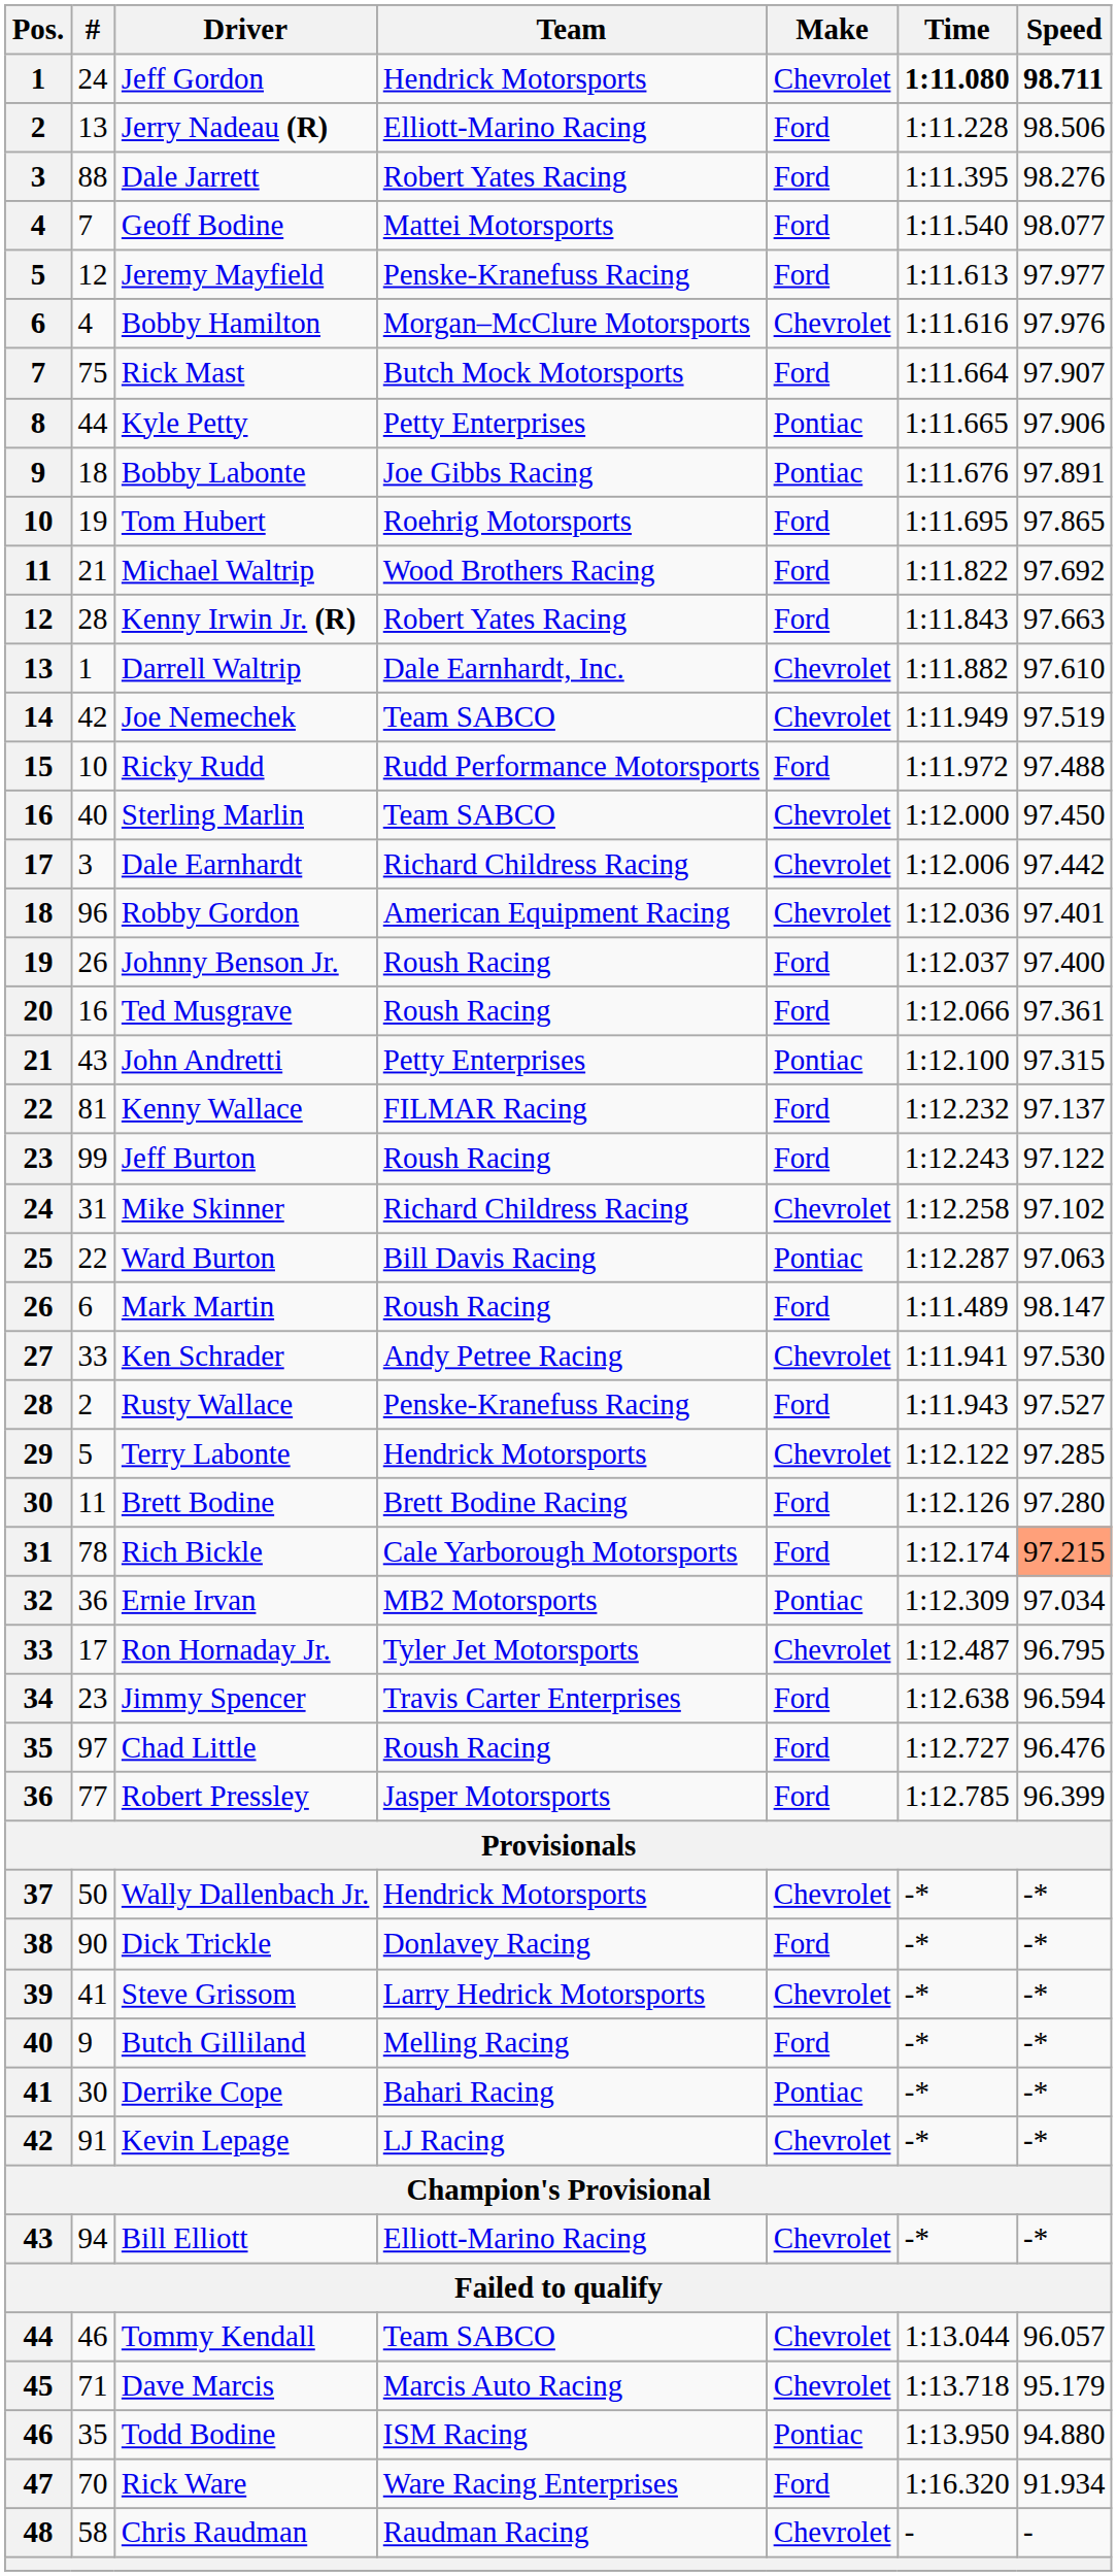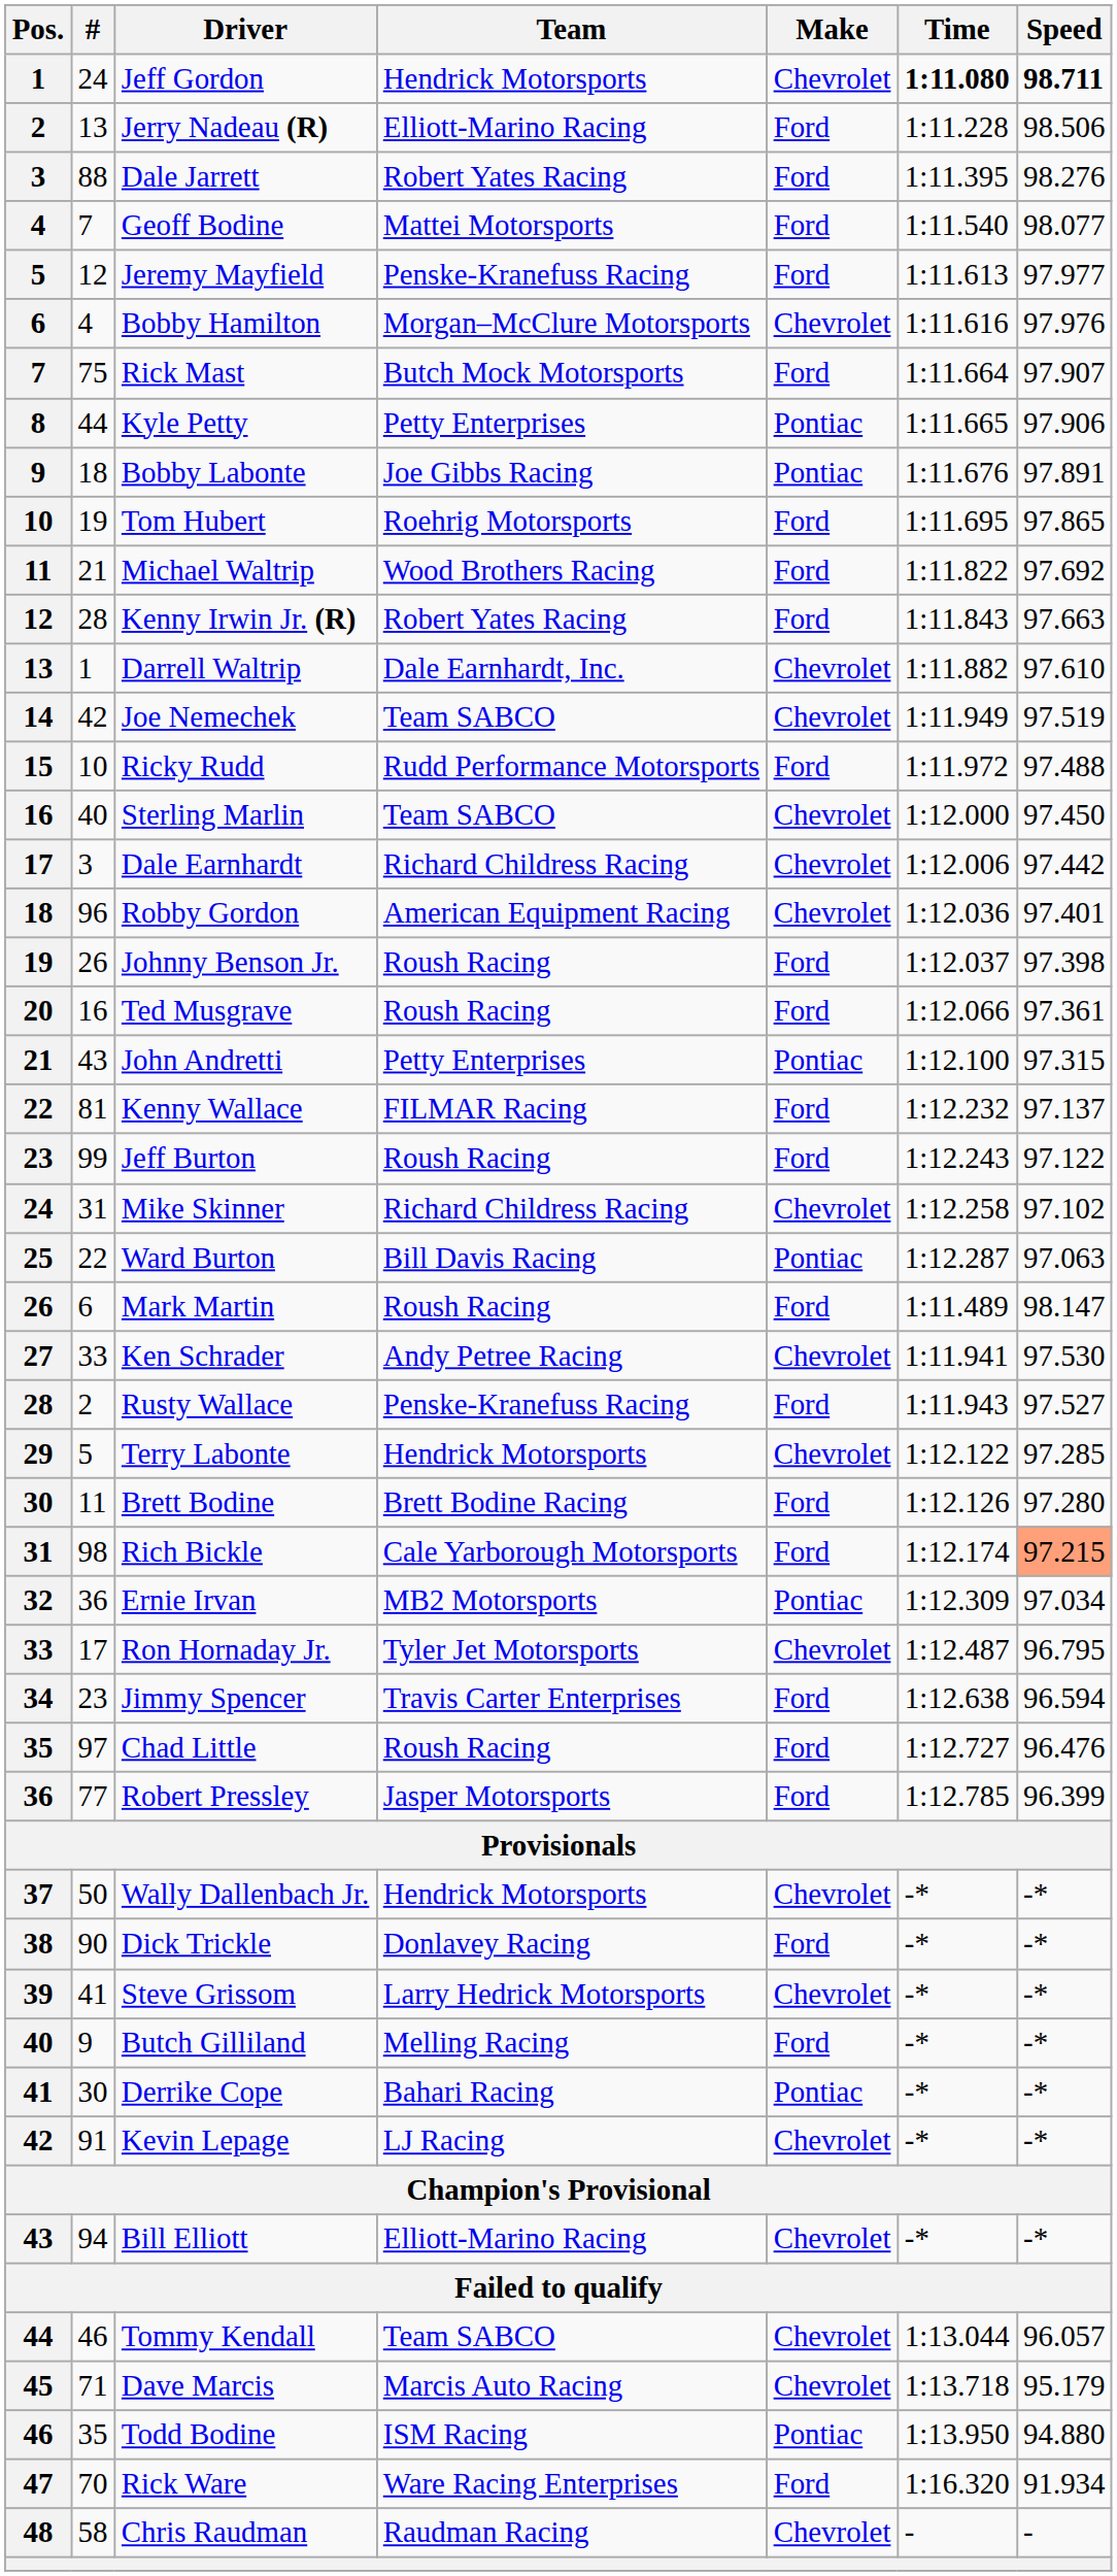 <table class="wikitable" style="font-size:95%">
 <tr>
 <th>Pos.</th>
 <th>#</th>
 <th>Driver</th>
 <th>Team</th>
 <th>Make</th>
 <th>Time</th>
 <th>Speed</th>
 </tr>
 <tr>
 <th>1</th>
 <td>24</td>
 <td><a href='#'>Jeff Gordon</a></td>
 <td><a href='#'>Hendrick Motorsports</a></td>
 <td><a href='#'>Chevrolet</a></td>
 <td><strong>1:11.080</strong></td>
 <td><strong>98.711</strong></td>
 </tr>
 <tr>
 <th>2</th>
 <td>13</td>
 <td><a href='#'>Jerry Nadeau</a> <strong>(R)</strong></td>
 <td><a href='#'>Elliott-Marino Racing</a></td>
 <td><a href='#'>Ford</a></td>
 <td>1:11.228</td>
 <td>98.506</td>
 </tr>
 <tr>
 <th>3</th>
 <td>88</td>
 <td><a href='#'>Dale Jarrett</a></td>
 <td><a href='#'>Robert Yates Racing</a></td>
 <td><a href='#'>Ford</a></td>
 <td>1:11.395</td>
 <td>98.276</td>
 </tr>
 <tr>
 <th>4</th>
 <td>7</td>
 <td><a href='#'>Geoff Bodine</a></td>
 <td><a href='#'>Mattei Motorsports</a></td>
 <td><a href='#'>Ford</a></td>
 <td>1:11.540</td>
 <td>98.077</td>
 </tr>
 <tr>
 <th>5</th>
 <td>12</td>
 <td><a href='#'>Jeremy Mayfield</a></td>
 <td><a href='#'>Penske-Kranefuss Racing</a></td>
 <td><a href='#'>Ford</a></td>
 <td>1:11.613</td>
 <td>97.977</td>
 </tr>
 <tr>
 <th>6</th>
 <td>4</td>
 <td><a href='#'>Bobby Hamilton</a></td>
 <td><a href='#'>Morgan–McClure Motorsports</a></td>
 <td><a href='#'>Chevrolet</a></td>
 <td>1:11.616</td>
 <td>97.976</td>
 </tr>
 <tr>
 <th>7</th>
 <td>75</td>
 <td><a href='#'>Rick Mast</a></td>
 <td><a href='#'>Butch Mock Motorsports</a></td>
 <td><a href='#'>Ford</a></td>
 <td>1:11.664</td>
 <td>97.907</td>
 </tr>
 <tr>
 <th>8</th>
 <td>44</td>
 <td><a href='#'>Kyle Petty</a></td>
 <td><a href='#'>Petty Enterprises</a></td>
 <td><a href='#'>Pontiac</a></td>
 <td>1:11.665</td>
 <td>97.906</td>
 </tr>
 <tr>
 <th>9</th>
 <td>18</td>
 <td><a href='#'>Bobby Labonte</a></td>
 <td><a href='#'>Joe Gibbs Racing</a></td>
 <td><a href='#'>Pontiac</a></td>
 <td>1:11.676</td>
 <td>97.891</td>
 </tr>
 <tr>
 <th>10</th>
 <td>19</td>
 <td><a href='#'>Tom Hubert</a></td>
 <td><a href='#'>Roehrig Motorsports</a></td>
 <td><a href='#'>Ford</a></td>
 <td>1:11.695</td>
 <td>97.865</td>
 </tr>
 <tr>
 <th>11</th>
 <td>21</td>
 <td><a href='#'>Michael Waltrip</a></td>
 <td><a href='#'>Wood Brothers Racing</a></td>
 <td><a href='#'>Ford</a></td>
 <td>1:11.822</td>
 <td>97.692</td>
 </tr>
 <tr>
 <th>12</th>
 <td>28</td>
 <td><a href='#'>Kenny Irwin Jr.</a> <strong>(R)</strong></td>
 <td><a href='#'>Robert Yates Racing</a></td>
 <td><a href='#'>Ford</a></td>
 <td>1:11.843</td>
 <td>97.663</td>
 </tr>
 <tr>
 <th>13</th>
 <td>1</td>
 <td><a href='#'>Darrell Waltrip</a></td>
 <td><a href='#'>Dale Earnhardt, Inc.</a></td>
 <td><a href='#'>Chevrolet</a></td>
 <td>1:11.882</td>
 <td>97.610</td>
 </tr>
 <tr>
 <th>14</th>
 <td>42</td>
 <td><a href='#'>Joe Nemechek</a></td>
 <td><a href='#'>Team SABCO</a></td>
 <td><a href='#'>Chevrolet</a></td>
 <td>1:11.949</td>
 <td>97.519</td>
 </tr>
 <tr>
 <th>15</th>
 <td>10</td>
 <td><a href='#'>Ricky Rudd</a></td>
 <td><a href='#'>Rudd Performance Motorsports</a></td>
 <td><a href='#'>Ford</a></td>
 <td>1:11.972</td>
 <td>97.488</td>
 </tr>
 <tr>
 <th>16</th>
 <td>40</td>
 <td><a href='#'>Sterling Marlin</a></td>
 <td><a href='#'>Team SABCO</a></td>
 <td><a href='#'>Chevrolet</a></td>
 <td>1:12.000</td>
 <td>97.450</td>
 </tr>
 <tr>
 <th>17</th>
 <td>3</td>
 <td><a href='#'>Dale Earnhardt</a></td>
 <td><a href='#'>Richard Childress Racing</a></td>
 <td><a href='#'>Chevrolet</a></td>
 <td>1:12.006</td>
 <td>97.442</td>
 </tr>
 <tr>
 <th>18</th>
 <td>96</td>
 <td><a href='#'>Robby Gordon</a></td>
 <td><a href='#'>American Equipment Racing</a></td>
 <td><a href='#'>Chevrolet</a></td>
 <td>1:12.036</td>
 <td>97.401</td>
 </tr>
 <tr>
 <th>19</th>
 <td>26</td>
 <td><a href='#'>Johnny Benson Jr.</a></td>
 <td><a href='#'>Roush Racing</a></td>
 <td><a href='#'>Ford</a></td>
 <td>1:12.037</td>
-<td>97.400</td>
+<td>97.398</td>
 </tr>
 <tr>
 <th>20</th>
 <td>16</td>
 <td><a href='#'>Ted Musgrave</a></td>
 <td><a href='#'>Roush Racing</a></td>
 <td><a href='#'>Ford</a></td>
 <td>1:12.066</td>
 <td>97.361</td>
 </tr>
 <tr>
 <th>21</th>
 <td>43</td>
 <td><a href='#'>John Andretti</a></td>
 <td><a href='#'>Petty Enterprises</a></td>
 <td><a href='#'>Pontiac</a></td>
 <td>1:12.100</td>
 <td>97.315</td>
 </tr>
 <tr>
 <th>22</th>
 <td>81</td>
 <td><a href='#'>Kenny Wallace</a></td>
 <td><a href='#'>FILMAR Racing</a></td>
 <td><a href='#'>Ford</a></td>
 <td>1:12.232</td>
 <td>97.137</td>
 </tr>
 <tr>
 <th>23</th>
 <td>99</td>
 <td><a href='#'>Jeff Burton</a></td>
 <td><a href='#'>Roush Racing</a></td>
 <td><a href='#'>Ford</a></td>
 <td>1:12.243</td>
 <td>97.122</td>
 </tr>
 <tr>
 <th>24</th>
 <td>31</td>
 <td><a href='#'>Mike Skinner</a></td>
 <td><a href='#'>Richard Childress Racing</a></td>
 <td><a href='#'>Chevrolet</a></td>
 <td>1:12.258</td>
 <td>97.102</td>
 </tr>
 <tr>
 <th>25</th>
 <td>22</td>
 <td><a href='#'>Ward Burton</a></td>
 <td><a href='#'>Bill Davis Racing</a></td>
 <td><a href='#'>Pontiac</a></td>
 <td>1:12.287</td>
 <td>97.063</td>
 </tr>
 <tr>
 <th>26</th>
 <td>6</td>
 <td><a href='#'>Mark Martin</a></td>
 <td><a href='#'>Roush Racing</a></td>
 <td><a href='#'>Ford</a></td>
 <td>1:11.489</td>
 <td>98.147</td>
 </tr>
 <tr>
 <th>27</th>
 <td>33</td>
 <td><a href='#'>Ken Schrader</a></td>
 <td><a href='#'>Andy Petree Racing</a></td>
 <td><a href='#'>Chevrolet</a></td>
 <td>1:11.941</td>
 <td>97.530</td>
 </tr>
 <tr>
 <th>28</th>
 <td>2</td>
 <td><a href='#'>Rusty Wallace</a></td>
 <td><a href='#'>Penske-Kranefuss Racing</a></td>
 <td><a href='#'>Ford</a></td>
 <td>1:11.943</td>
 <td>97.527</td>
 </tr>
 <tr>
 <th>29</th>
 <td>5</td>
 <td><a href='#'>Terry Labonte</a></td>
 <td><a href='#'>Hendrick Motorsports</a></td>
 <td><a href='#'>Chevrolet</a></td>
 <td>1:12.122</td>
 <td>97.285</td>
 </tr>
 <tr>
 <th>30</th>
 <td>11</td>
 <td><a href='#'>Brett Bodine</a></td>
 <td><a href='#'>Brett Bodine Racing</a></td>
 <td><a href='#'>Ford</a></td>
 <td>1:12.126</td>
 <td>97.280</td>
 </tr>
 <tr>
 <th>31</th>
-<td>78</td>
+<td>98</td>
 <td><a href='#'>Rich Bickle</a></td>
 <td><a href='#'>Cale Yarborough Motorsports</a></td>
 <td><a href='#'>Ford</a></td>
 <td>1:12.174</td>
 <td style="background: lightsalmon;">97.215</td>
 </tr>
 <tr>
 <th>32</th>
 <td>36</td>
 <td><a href='#'>Ernie Irvan</a></td>
 <td><a href='#'>MB2 Motorsports</a></td>
 <td><a href='#'>Pontiac</a></td>
 <td>1:12.309</td>
 <td>97.034</td>
 </tr>
 <tr>
 <th>33</th>
 <td>17</td>
 <td><a href='#'>Ron Hornaday Jr.</a></td>
 <td><a href='#'>Tyler Jet Motorsports</a></td>
 <td><a href='#'>Chevrolet</a></td>
 <td>1:12.487</td>
 <td>96.795</td>
 </tr>
 <tr>
 <th>34</th>
 <td>23</td>
 <td><a href='#'>Jimmy Spencer</a></td>
 <td><a href='#'>Travis Carter Enterprises</a></td>
 <td><a href='#'>Ford</a></td>
 <td>1:12.638</td>
 <td>96.594</td>
 </tr>
 <tr>
 <th>35</th>
 <td>97</td>
 <td><a href='#'>Chad Little</a></td>
 <td><a href='#'>Roush Racing</a></td>
 <td><a href='#'>Ford</a></td>
 <td>1:12.727</td>
 <td>96.476</td>
 </tr>
 <tr>
 <th>36</th>
 <td>77</td>
 <td><a href='#'>Robert Pressley</a></td>
 <td><a href='#'>Jasper Motorsports</a></td>
 <td><a href='#'>Ford</a></td>
 <td>1:12.785</td>
 <td>96.399</td>
 </tr>
 <tr>
 <th colspan="7">Provisionals</th>
 </tr>
 <tr>
 <th>37</th>
 <td>50</td>
 <td><a href='#'>Wally Dallenbach Jr.</a></td>
 <td><a href='#'>Hendrick Motorsports</a></td>
 <td><a href='#'>Chevrolet</a></td>
 <td>-*</td>
 <td>-*</td>
 </tr>
 <tr>
 <th>38</th>
 <td>90</td>
 <td><a href='#'>Dick Trickle</a></td>
 <td><a href='#'>Donlavey Racing</a></td>
 <td><a href='#'>Ford</a></td>
 <td>-*</td>
 <td>-*</td>
 </tr>
 <tr>
 <th>39</th>
 <td>41</td>
 <td><a href='#'>Steve Grissom</a></td>
 <td><a href='#'>Larry Hedrick Motorsports</a></td>
 <td><a href='#'>Chevrolet</a></td>
 <td>-*</td>
 <td>-*</td>
 </tr>
 <tr>
 <th>40</th>
 <td>9</td>
 <td><a href='#'>Butch Gilliland</a></td>
 <td><a href='#'>Melling Racing</a></td>
 <td><a href='#'>Ford</a></td>
 <td>-*</td>
 <td>-*</td>
 </tr>
 <tr>
 <th>41</th>
 <td>30</td>
 <td><a href='#'>Derrike Cope</a></td>
 <td><a href='#'>Bahari Racing</a></td>
 <td><a href='#'>Pontiac</a></td>
 <td>-*</td>
 <td>-*</td>
 </tr>
 <tr>
 <th>42</th>
 <td>91</td>
 <td><a href='#'>Kevin Lepage</a></td>
 <td><a href='#'>LJ Racing</a></td>
 <td><a href='#'>Chevrolet</a></td>
 <td>-*</td>
 <td>-*</td>
 </tr>
 <tr>
 <th colspan="7">Champion's Provisional</th>
 </tr>
 <tr>
 <th>43</th>
 <td>94</td>
 <td><a href='#'>Bill Elliott</a></td>
 <td><a href='#'>Elliott-Marino Racing</a></td>
 <td><a href='#'>Chevrolet</a></td>
 <td>-*</td>
 <td>-*</td>
 </tr>
 <tr>
 <th colspan="7">Failed to qualify</th>
 </tr>
 <tr>
 <th>44</th>
 <td>46</td>
 <td><a href='#'>Tommy Kendall</a></td>
 <td><a href='#'>Team SABCO</a></td>
 <td><a href='#'>Chevrolet</a></td>
 <td>1:13.044</td>
 <td>96.057</td>
 </tr>
 <tr>
 <th>45</th>
 <td>71</td>
 <td><a href='#'>Dave Marcis</a></td>
 <td><a href='#'>Marcis Auto Racing</a></td>
 <td><a href='#'>Chevrolet</a></td>
 <td>1:13.718</td>
 <td>95.179</td>
 </tr>
 <tr>
 <th>46</th>
 <td>35</td>
 <td><a href='#'>Todd Bodine</a></td>
 <td><a href='#'>ISM Racing</a></td>
 <td><a href='#'>Pontiac</a></td>
 <td>1:13.950</td>
 <td>94.880</td>
 </tr>
 <tr>
 <th>47</th>
 <td>70</td>
 <td><a href='#'>Rick Ware</a></td>
 <td><a href='#'>Ware Racing Enterprises</a></td>
 <td><a href='#'>Ford</a></td>
 <td>1:16.320</td>
 <td>91.934</td>
 </tr>
 <tr>
 <th>48</th>
 <td>58</td>
 <td><a href='#'>Chris Raudman</a></td>
 <td><a href='#'>Raudman Racing</a></td>
 <td><a href='#'>Chevrolet</a></td>
 <td>-</td>
 <td>-</td>
 </tr>
 <tr>
 <th colspan="7"></th>
 </tr>
 </table>
